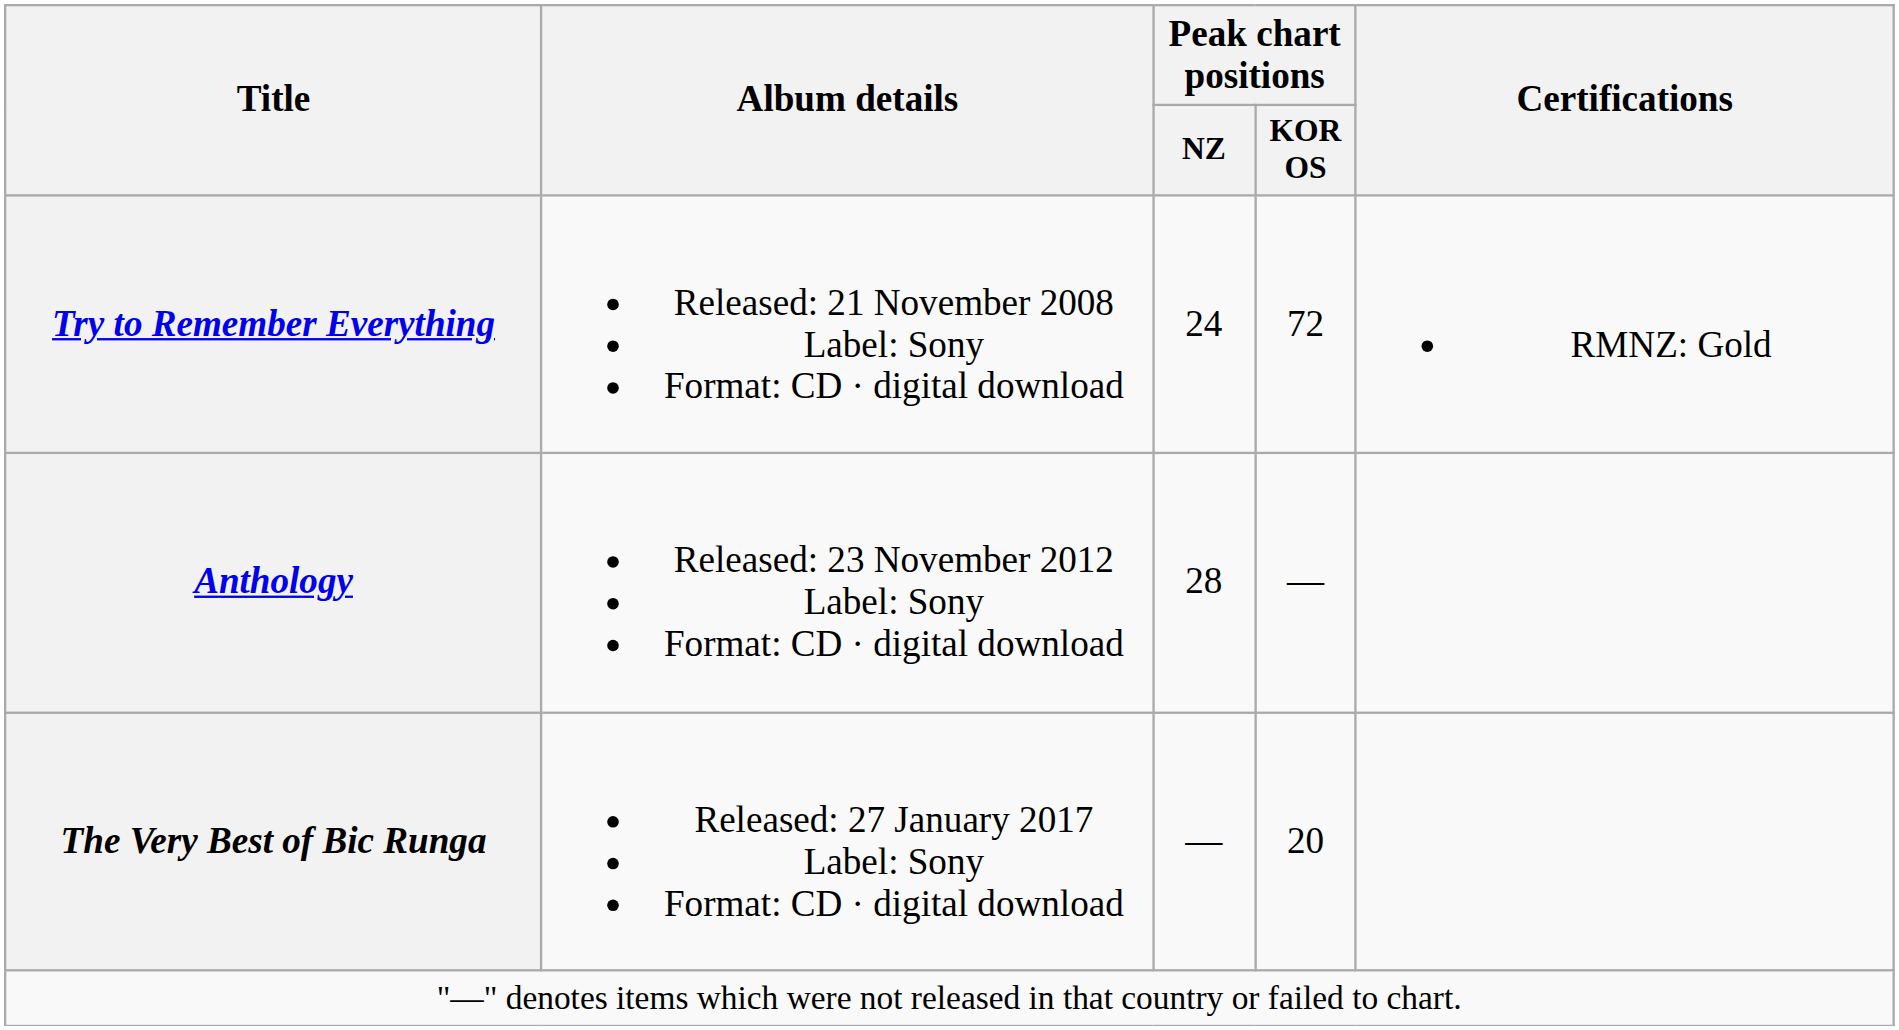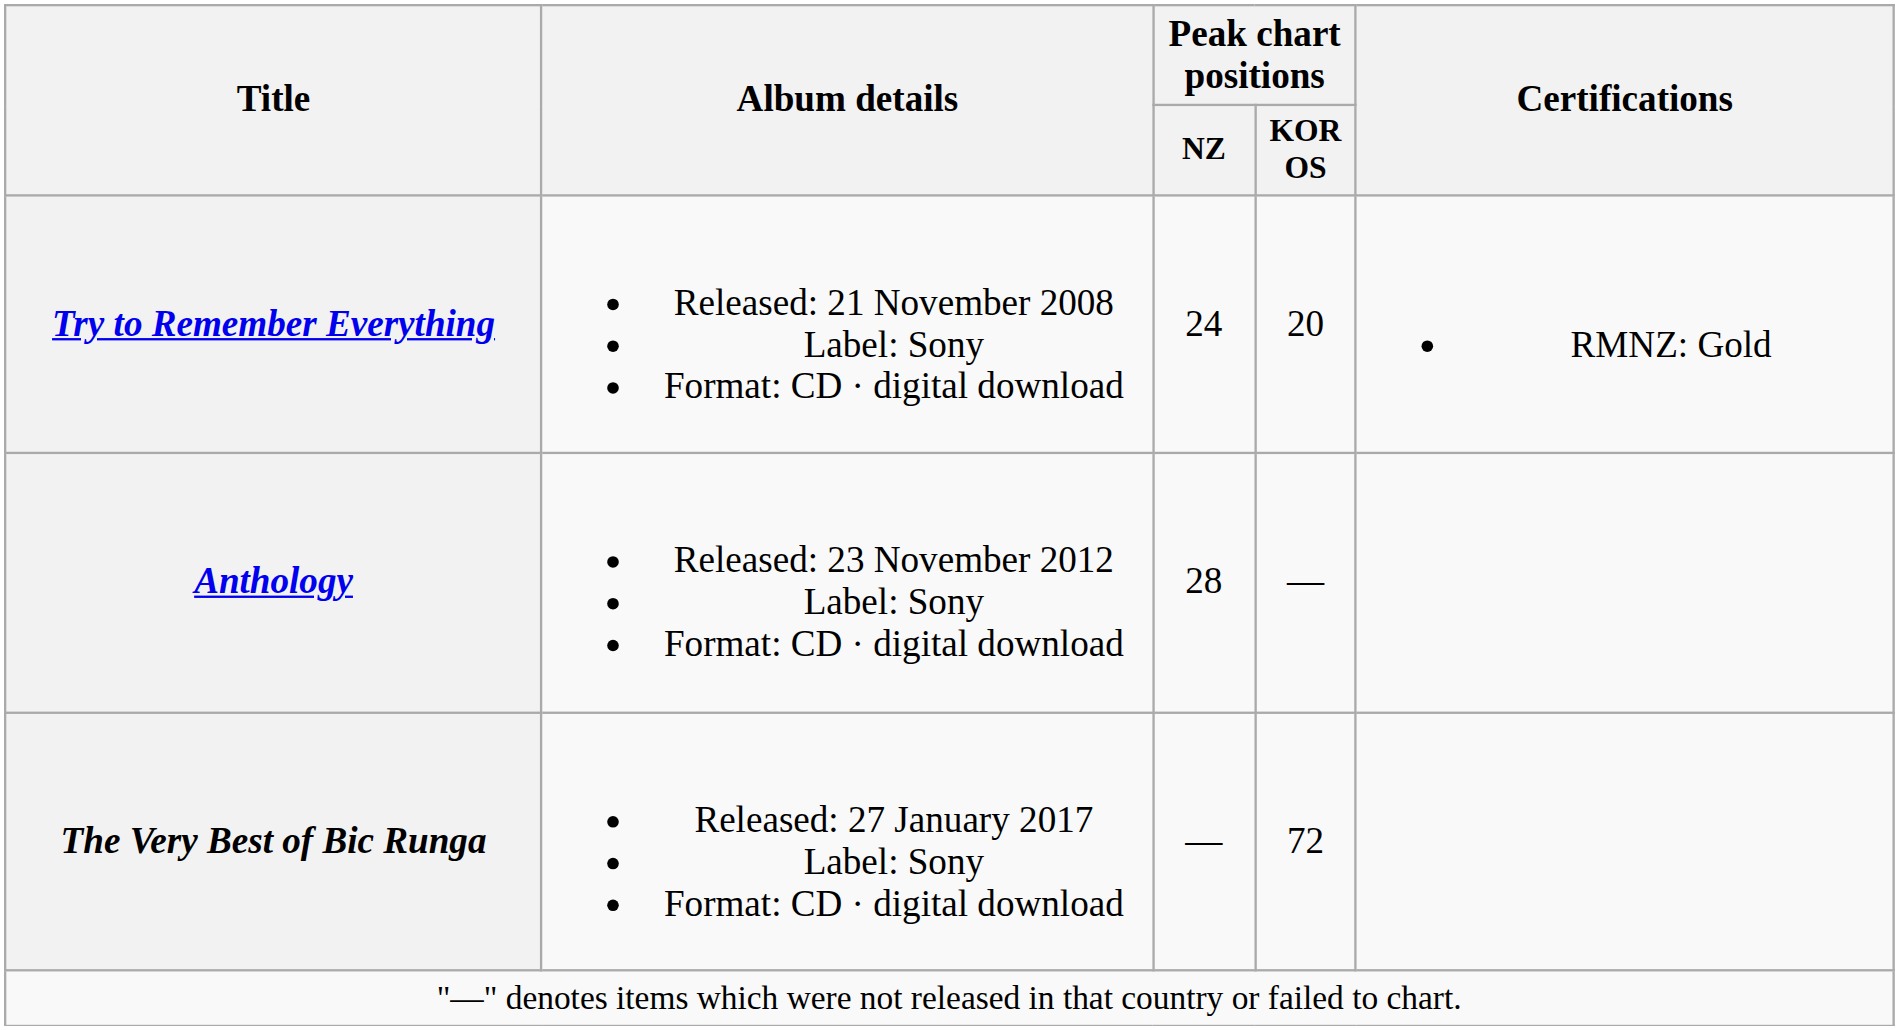 <table class="wikitable plainrowheaders" style="text-align:center;" border="1">
 <tr>
 <th scope="col" rowspan="2" style="width:14em;">Title</th>
 <th scope="col" rowspan="2" style="width:16em;">Album details</th>
 <th scope="col" colspan="2">Peak chart positions</th>
 <th scope="col" rowspan="2" style="width:14em;">Certifications</th>
 </tr>
 <tr>
 <th scope="col" style="width:2.75em;font-size:85%;">NZ<br></th>
 <th scope="col" style="width:2.75em;font-size:85%;">KOR<br>OS<br></th>
 </tr>
 <tr>
 <th scope="row"><em><a href='#'>Try to Remember Everything</a></em></th>
 <td><br><ul><li>Released: 21 November 2008</li><li>Label: Sony</li><li>Format: CD · digital download</li></ul></td>
 <td>24</td>
-<td>72</td>
+<td>20</td>
 <td><br><ul><li>RMNZ: Gold</li></ul></td>
 </tr>
 <tr>
 <th scope="row"><em><a href='#'>Anthology</a></em></th>
 <td><br><ul><li>Released: 23 November 2012</li><li>Label: Sony</li><li>Format: CD · digital download</li></ul></td>
 <td>28</td>
 <td>—</td>
 <td></td>
 </tr>
 <tr>
 <th scope="row"><em>The Very Best of Bic Runga</em></th>
 <td><br><ul><li>Released: 27 January 2017</li><li>Label: Sony</li><li>Format: CD · digital download</li></ul></td>
 <td>—</td>
-<td>20</td>
+<td>72</td>
 <td></td>
 </tr>
 <tr>
 <td colspan="11" align="center" style="font-size:90%;">"—" denotes items which were not released in that country or failed to chart.</td>
 </tr>
 </table>
